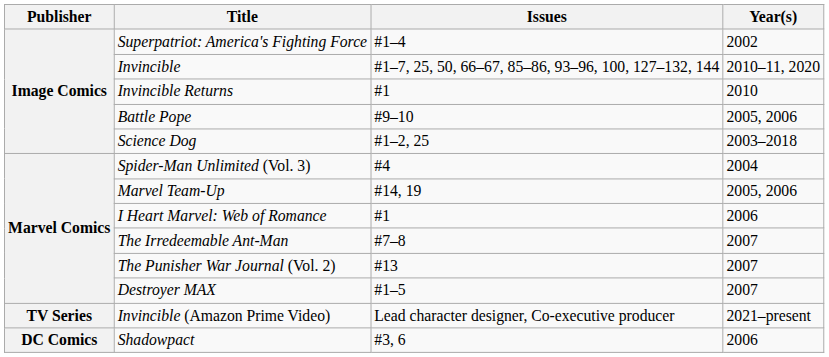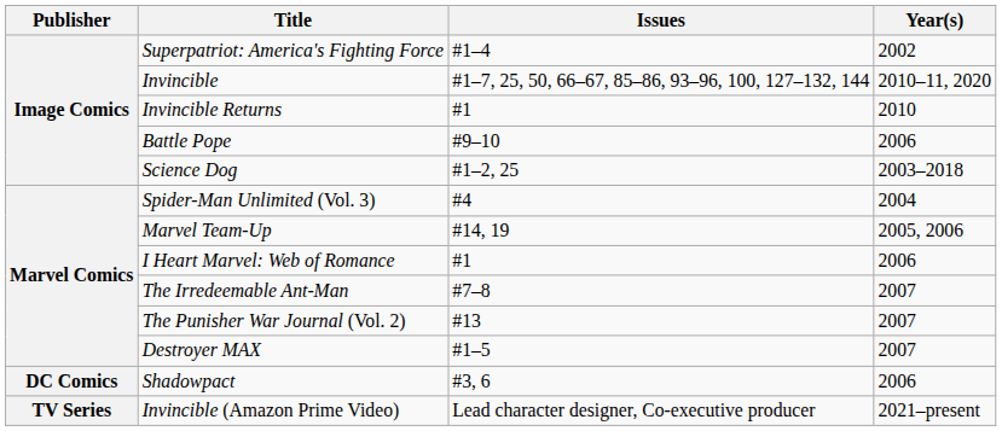 <table class="wikitable">
 <tr>
 <th>Publisher</th>
 <th>Title</th>
 <th>Issues</th>
 <th>Year(s)</th>
 </tr>
 <tr>
 <th rowspan="5">Image Comics</th>
 <td><em>Superpatriot: America's Fighting Force</em></td>
 <td>#1–4</td>
 <td>2002</td>
 </tr>
 <tr>
 <td><em>Invincible</em></td>
 <td>#1–7, 25, 50, 66–67, 85–86, 93–96, 100, 127–132, 144</td>
 <td>2010–11, 2020</td>
 </tr>
 <tr>
 <td><em>Invincible Returns</em></td>
 <td>#1</td>
 <td>2010</td>
 </tr>
 <tr>
 <td><em>Battle Pope</em></td>
 <td>#9–10</td>
-<td>2005, 2006</td>
+<td>2006</td>
 </tr>
 <tr>
 <td><em>Science Dog</em></td>
 <td>#1–2, 25</td>
 <td>2003–2018</td>
 </tr>
 <tr>
 <th rowspan="6">Marvel Comics</th>
 <td><em>Spider-Man Unlimited</em> (Vol. 3)</td>
 <td>#4</td>
 <td>2004</td>
 </tr>
 <tr>
 <td><em>Marvel Team-Up</em></td>
 <td>#14, 19</td>
 <td>2005, 2006</td>
 </tr>
 <tr>
 <td><em>I Heart Marvel: Web of Romance</em></td>
 <td>#1</td>
 <td>2006</td>
 </tr>
 <tr>
 <td><em>The Irredeemable Ant-Man</em></td>
 <td>#7–8</td>
 <td>2007</td>
 </tr>
 <tr>
 <td><em>The Punisher War Journal</em> (Vol. 2)</td>
 <td>#13</td>
 <td>2007</td>
 </tr>
 <tr>
 <td><em>Destroyer MAX</em></td>
 <td>#1–5</td>
 <td>2007</td>
 </tr>
 <tr>
+<th>DC Comics</th>
+<td><em>Shadowpact</em></td>
+<td>#3, 6</td>
+<td>2006</td>
+</tr>
+<tr>
 <th>TV Series</th>
 <td><em>Invincible</em> (Amazon Prime Video)</td>
 <td>Lead character designer, Co-executive producer</td>
 <td>2021–present</td>
 </tr>
-<tr>
-<th>DC Comics</th>
-<td><em>Shadowpact</em></td>
-<td>#3, 6</td>
-<td>2006</td>
-</tr>
 </table>
